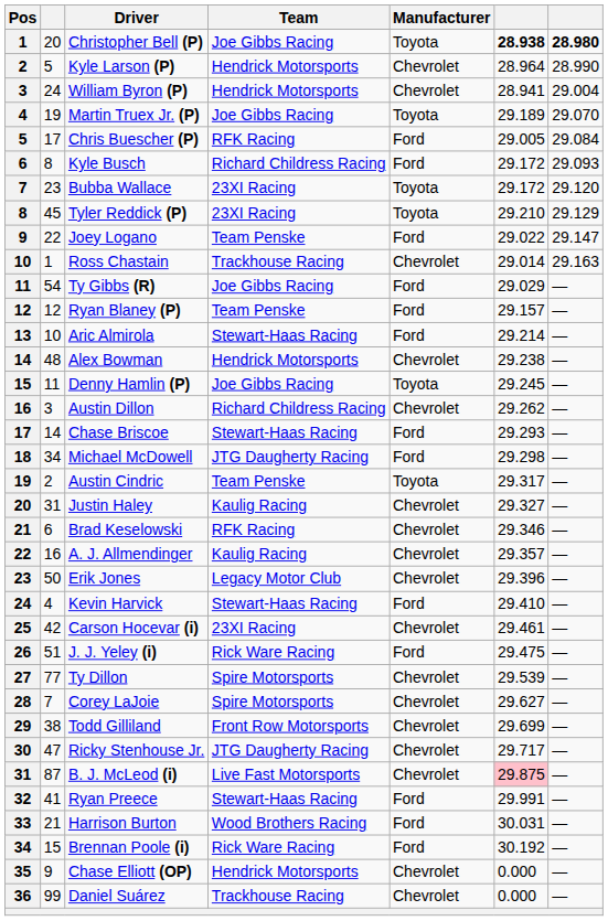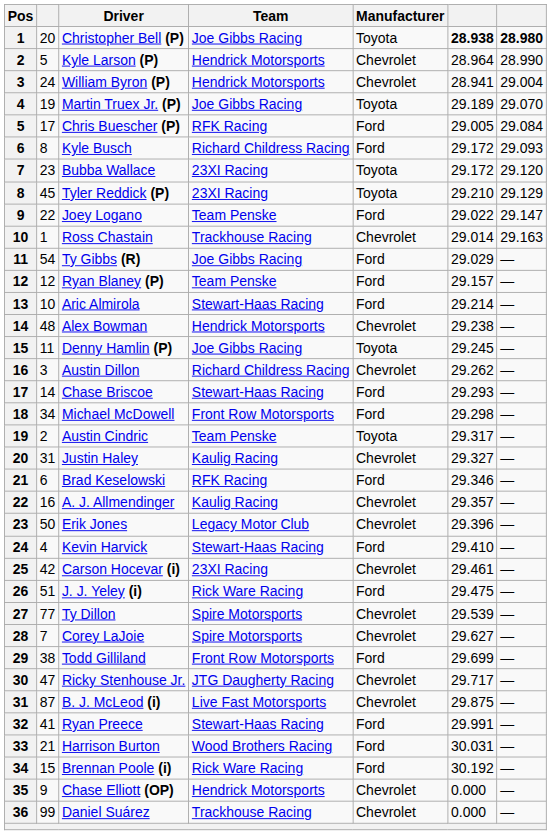 <table class="wikitable" style="font-size:95%">
 <tr>
 <th>Pos</th>
 <th></th>
 <th>Driver</th>
 <th>Team</th>
 <th>Manufacturer</th>
 <th></th>
 <th></th>
 </tr>
 <tr>
 <th>1</th>
 <td>20</td>
 <td><a href='#'>Christopher Bell</a> <strong>(P)</strong></td>
 <td><a href='#'>Joe Gibbs Racing</a></td>
 <td>Toyota</td>
 <td><strong>28.938</strong></td>
 <td><strong>28.980</strong></td>
 </tr>
 <tr>
 <th>2</th>
 <td>5</td>
 <td><a href='#'>Kyle Larson</a> <strong>(P)</strong></td>
 <td><a href='#'>Hendrick Motorsports</a></td>
 <td>Chevrolet</td>
 <td>28.964</td>
 <td>28.990</td>
 </tr>
 <tr>
 <th>3</th>
 <td>24</td>
 <td><a href='#'>William Byron</a> <strong>(P)</strong></td>
 <td><a href='#'>Hendrick Motorsports</a></td>
 <td>Chevrolet</td>
 <td>28.941</td>
 <td>29.004</td>
 </tr>
 <tr>
 <th>4</th>
 <td>19</td>
 <td><a href='#'>Martin Truex Jr.</a> <strong>(P)</strong></td>
 <td><a href='#'>Joe Gibbs Racing</a></td>
 <td>Toyota</td>
 <td>29.189</td>
 <td>29.070</td>
 </tr>
 <tr>
 <th>5</th>
 <td>17</td>
 <td><a href='#'>Chris Buescher</a> <strong>(P)</strong></td>
 <td><a href='#'>RFK Racing</a></td>
 <td>Ford</td>
 <td>29.005</td>
 <td>29.084</td>
 </tr>
 <tr>
 <th>6</th>
 <td>8</td>
 <td><a href='#'>Kyle Busch</a></td>
 <td><a href='#'>Richard Childress Racing</a></td>
 <td>Ford</td>
 <td>29.172</td>
 <td>29.093</td>
 </tr>
 <tr>
 <th>7</th>
 <td>23</td>
 <td><a href='#'>Bubba Wallace</a></td>
 <td><a href='#'>23XI Racing</a></td>
 <td>Toyota</td>
 <td>29.172</td>
 <td>29.120</td>
 </tr>
 <tr>
 <th>8</th>
 <td>45</td>
 <td><a href='#'>Tyler Reddick</a> <strong>(P)</strong></td>
 <td><a href='#'>23XI Racing</a></td>
 <td>Toyota</td>
 <td>29.210</td>
 <td>29.129</td>
 </tr>
 <tr>
 <th>9</th>
 <td>22</td>
 <td><a href='#'>Joey Logano</a></td>
 <td><a href='#'>Team Penske</a></td>
 <td>Ford</td>
 <td>29.022</td>
 <td>29.147</td>
 </tr>
 <tr>
 <th>10</th>
 <td>1</td>
 <td><a href='#'>Ross Chastain</a></td>
 <td><a href='#'>Trackhouse Racing</a></td>
 <td>Chevrolet</td>
 <td>29.014</td>
 <td>29.163</td>
 </tr>
 <tr>
 <th>11</th>
 <td>54</td>
 <td><a href='#'>Ty Gibbs</a> <strong>(R)</strong></td>
 <td><a href='#'>Joe Gibbs Racing</a></td>
 <td>Ford</td>
 <td>29.029</td>
 <td>—</td>
 </tr>
 <tr>
 <th>12</th>
 <td>12</td>
 <td><a href='#'>Ryan Blaney</a> <strong>(P)</strong></td>
 <td><a href='#'>Team Penske</a></td>
 <td>Ford</td>
 <td>29.157</td>
 <td>—</td>
 </tr>
 <tr>
 <th>13</th>
 <td>10</td>
 <td><a href='#'>Aric Almirola</a></td>
 <td><a href='#'>Stewart-Haas Racing</a></td>
 <td>Ford</td>
 <td>29.214</td>
 <td>—</td>
 </tr>
 <tr>
 <th>14</th>
 <td>48</td>
 <td><a href='#'>Alex Bowman</a></td>
 <td><a href='#'>Hendrick Motorsports</a></td>
 <td>Chevrolet</td>
 <td>29.238</td>
 <td>—</td>
 </tr>
 <tr>
 <th>15</th>
 <td>11</td>
 <td><a href='#'>Denny Hamlin</a> <strong>(P)</strong></td>
 <td><a href='#'>Joe Gibbs Racing</a></td>
 <td>Toyota</td>
 <td>29.245</td>
 <td>—</td>
 </tr>
 <tr>
 <th>16</th>
 <td>3</td>
 <td><a href='#'>Austin Dillon</a></td>
 <td><a href='#'>Richard Childress Racing</a></td>
 <td>Chevrolet</td>
 <td>29.262</td>
 <td>—</td>
 </tr>
 <tr>
 <th>17</th>
 <td>14</td>
 <td><a href='#'>Chase Briscoe</a></td>
 <td><a href='#'>Stewart-Haas Racing</a></td>
 <td>Ford</td>
 <td>29.293</td>
 <td>—</td>
 </tr>
 <tr>
 <th>18</th>
 <td>34</td>
 <td><a href='#'>Michael McDowell</a></td>
-<td><a href='#'>JTG Daugherty Racing</a></td>
+<td><a href='#'>Front Row Motorsports</a></td>
 <td>Ford</td>
 <td>29.298</td>
 <td>—</td>
 </tr>
 <tr>
 <th>19</th>
 <td>2</td>
 <td><a href='#'>Austin Cindric</a></td>
 <td><a href='#'>Team Penske</a></td>
 <td>Toyota</td>
 <td>29.317</td>
 <td>—</td>
 </tr>
 <tr>
 <th>20</th>
 <td>31</td>
 <td><a href='#'>Justin Haley</a></td>
 <td><a href='#'>Kaulig Racing</a></td>
 <td>Chevrolet</td>
 <td>29.327</td>
 <td>—</td>
 </tr>
 <tr>
 <th>21</th>
 <td>6</td>
 <td><a href='#'>Brad Keselowski</a></td>
 <td><a href='#'>RFK Racing</a></td>
-<td>Chevrolet</td>
+<td>Ford</td>
 <td>29.346</td>
 <td>—</td>
 </tr>
 <tr>
 <th>22</th>
 <td>16</td>
 <td><a href='#'>A. J. Allmendinger</a></td>
 <td><a href='#'>Kaulig Racing</a></td>
 <td>Chevrolet</td>
 <td>29.357</td>
 <td>—</td>
 </tr>
 <tr>
 <th>23</th>
 <td>50</td>
 <td><a href='#'>Erik Jones</a></td>
 <td><a href='#'>Legacy Motor Club</a></td>
 <td>Chevrolet</td>
 <td>29.396</td>
 <td>—</td>
 </tr>
 <tr>
 <th>24</th>
 <td>4</td>
 <td><a href='#'>Kevin Harvick</a></td>
 <td><a href='#'>Stewart-Haas Racing</a></td>
 <td>Ford</td>
 <td>29.410</td>
 <td>—</td>
 </tr>
 <tr>
 <th>25</th>
 <td>42</td>
 <td><a href='#'>Carson Hocevar</a> <strong>(i)</strong></td>
 <td><a href='#'>23XI Racing</a></td>
 <td>Chevrolet</td>
 <td>29.461</td>
 <td>—</td>
 </tr>
 <tr>
 <th>26</th>
 <td>51</td>
 <td><a href='#'>J. J. Yeley</a> <strong>(i)</strong></td>
 <td><a href='#'>Rick Ware Racing</a></td>
 <td>Ford</td>
 <td>29.475</td>
 <td>—</td>
 </tr>
 <tr>
 <th>27</th>
 <td>77</td>
 <td><a href='#'>Ty Dillon</a></td>
 <td><a href='#'>Spire Motorsports</a></td>
 <td>Chevrolet</td>
 <td>29.539</td>
 <td>—</td>
 </tr>
 <tr>
 <th>28</th>
 <td>7</td>
 <td><a href='#'>Corey LaJoie</a></td>
 <td><a href='#'>Spire Motorsports</a></td>
 <td>Chevrolet</td>
 <td>29.627</td>
 <td>—</td>
 </tr>
 <tr>
 <th>29</th>
 <td>38</td>
 <td><a href='#'>Todd Gilliland</a></td>
 <td><a href='#'>Front Row Motorsports</a></td>
-<td>Chevrolet</td>
+<td>Ford</td>
 <td>29.699</td>
 <td>—</td>
 </tr>
 <tr>
 <th>30</th>
 <td>47</td>
 <td><a href='#'>Ricky Stenhouse Jr.</a></td>
 <td><a href='#'>JTG Daugherty Racing</a></td>
 <td>Chevrolet</td>
 <td>29.717</td>
 <td>—</td>
 </tr>
 <tr>
 <th>31</th>
 <td>87</td>
 <td><a href='#'>B. J. McLeod</a> <strong>(i)</strong></td>
 <td><a href='#'>Live Fast Motorsports</a></td>
 <td>Chevrolet</td>
-<td style="background: pink;">29.875</td>
+<td>29.875</td>
 <td>—</td>
 </tr>
 <tr>
 <th>32</th>
 <td>41</td>
 <td><a href='#'>Ryan Preece</a></td>
 <td><a href='#'>Stewart-Haas Racing</a></td>
 <td>Ford</td>
 <td>29.991</td>
 <td>—</td>
 </tr>
 <tr>
 <th>33</th>
 <td>21</td>
 <td><a href='#'>Harrison Burton</a></td>
 <td><a href='#'>Wood Brothers Racing</a></td>
 <td>Ford</td>
 <td>30.031</td>
 <td>—</td>
 </tr>
 <tr>
 <th>34</th>
 <td>15</td>
 <td><a href='#'>Brennan Poole</a> <strong>(i)</strong></td>
 <td><a href='#'>Rick Ware Racing</a></td>
 <td>Ford</td>
 <td>30.192</td>
 <td>—</td>
 </tr>
 <tr>
 <th>35</th>
 <td>9</td>
 <td><a href='#'>Chase Elliott</a> <strong>(OP)</strong></td>
 <td><a href='#'>Hendrick Motorsports</a></td>
 <td>Chevrolet</td>
 <td>0.000</td>
 <td>—</td>
 </tr>
 <tr>
 <th>36</th>
 <td>99</td>
 <td><a href='#'>Daniel Suárez</a></td>
 <td><a href='#'>Trackhouse Racing</a></td>
 <td>Chevrolet</td>
 <td>0.000</td>
 <td>—</td>
 </tr>
 <tr>
 <th colspan="7"></th>
 </tr>
 </table>
